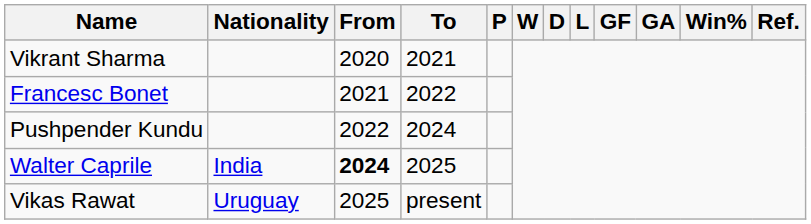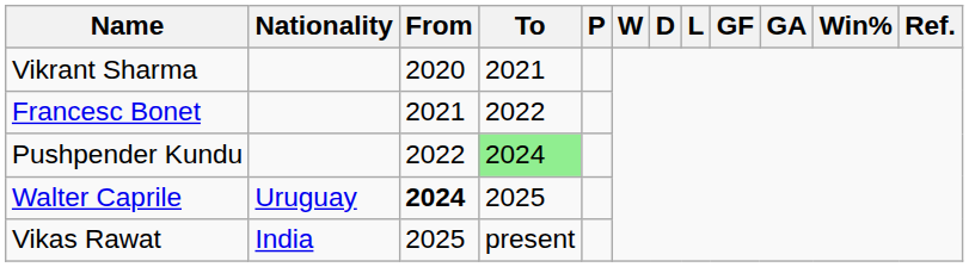 <table class="wikitable style="text-align:center">
 <tr>
 <th>Name</th>
 <th>Nationality</th>
 <th>From</th>
 <th class="unsortable">To</th>
 <th>P</th>
 <th>W</th>
 <th>D</th>
 <th>L</th>
 <th>GF</th>
 <th>GA</th>
 <th>Win%</th>
 <th>Ref.</th>
 </tr>
 <tr>
 <td scope=row style=text-align:left>Vikrant Sharma</td>
 <td align=left></td>
 <td align=left>2020</td>
 <td align=left>2021<br></td>
 <td></td>
 </tr>
 <tr>
 <td scope=row style=text-align:left><a href='#'>Francesc Bonet</a></td>
 <td align=left></td>
 <td align=left>2021</td>
 <td align=left>2022<br></td>
 <td></td>
 </tr>
 <tr>
 <td scope=row style=text-align:left>Pushpender Kundu</td>
 <td align=left></td>
 <td align=left>2022</td>
-<td align=left>2024<br></td>
+<td align=left style="background: lightgreen;">2024<br></td>
 <td></td>
 </tr>
 <tr>
 <td scope=row style=text-align:left><a href='#'>Walter Caprile</a></td>
-<td align=left> <a href='#'>India</a></td>
+<td align=left> <a href='#'>Uruguay</a></td>
 <td align=left><strong>2024</strong></td>
 <td align=left>2025<br></td>
 <td></td>
 </tr>
 <tr>
 <td scope=row style=text-align:left>Vikas Rawat</td>
-<td align=left> <a href='#'>Uruguay</a></td>
+<td align=left> <a href='#'>India</a></td>
 <td align=left>2025</td>
 <td align=left>present<br></td>
 <td></td>
 </tr>
 </table>
